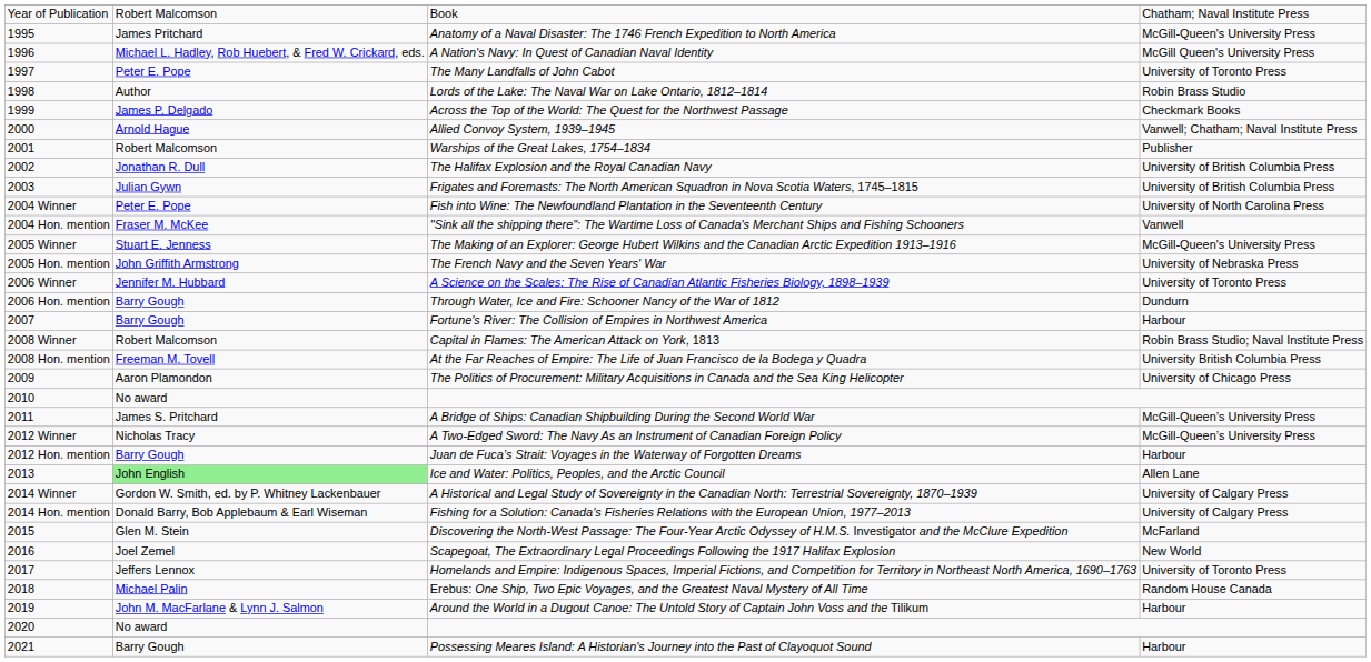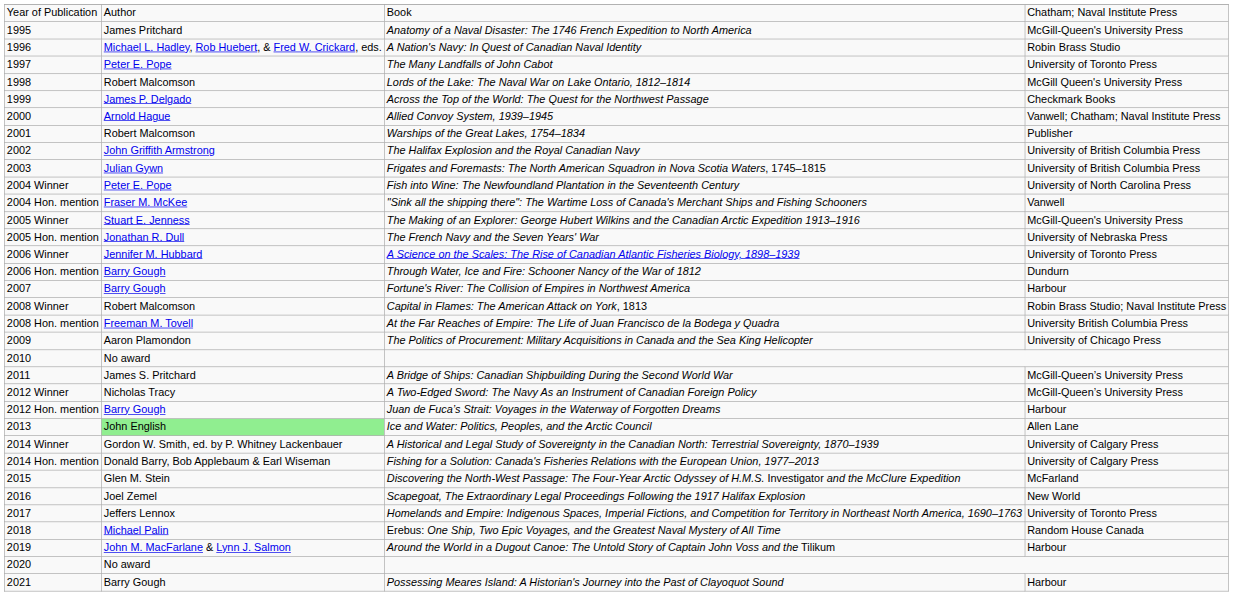 <table class="wikitable">
 <tr>
 </tr>
 <tr>
 <td>Year of Publication</td>
-<td>Robert Malcomson</td>
+<td>Author</td>
 <td>Book</td>
 <td>Chatham; Naval Institute Press</td>
 </tr>
 <tr>
 <td>1995</td>
 <td>James Pritchard</td>
 <td><em>Anatomy of a Naval Disaster: The 1746 French Expedition to North America</em></td>
 <td>McGill-Queen's University Press</td>
 </tr>
 <tr>
 <td>1996</td>
 <td><a href='#'>Michael L. Hadley</a>, <a href='#'>Rob Huebert</a>, & <a href='#'>Fred W. Crickard</a>, eds.</td>
 <td><em>A Nation's Navy: In Quest of Canadian Naval Identity</em></td>
-<td>McGill Queen's University Press</td>
+<td>Robin Brass Studio</td>
 </tr>
 <tr>
 <td>1997</td>
 <td><a href='#'>Peter E. Pope</a></td>
 <td><em>The Many Landfalls of John Cabot</em></td>
 <td>University of Toronto Press</td>
 </tr>
 <tr>
 <td>1998</td>
-<td>Author</td>
+<td>Robert Malcomson</td>
 <td><em>Lords of the Lake: The Naval War on Lake Ontario, 1812–1814</em></td>
-<td>Robin Brass Studio</td>
+<td>McGill Queen's University Press</td>
 </tr>
 <tr>
 <td>1999</td>
 <td><a href='#'>James P. Delgado</a></td>
 <td><em>Across the Top of the World: The Quest for the Northwest Passage</em></td>
 <td>Checkmark Books</td>
 </tr>
 <tr>
 <td>2000</td>
 <td><a href='#'>Arnold Hague</a></td>
 <td><em>Allied Convoy System, 1939–1945</em></td>
 <td>Vanwell; Chatham; Naval Institute Press</td>
 </tr>
 <tr>
 <td>2001</td>
 <td>Robert Malcomson</td>
 <td><em>Warships of the Great Lakes, 1754–1834</em></td>
 <td>Publisher</td>
 </tr>
 <tr>
 <td>2002</td>
-<td><a href='#'>Jonathan R. Dull</a></td>
+<td><a href='#'>John Griffith Armstrong</a></td>
 <td><em>The Halifax Explosion and the Royal Canadian Navy</em></td>
 <td>University of British Columbia Press</td>
 </tr>
 <tr>
 <td>2003</td>
 <td><a href='#'>Julian Gywn</a></td>
 <td><em>Frigates and Foremasts: The North American Squadron in Nova Scotia Waters</em>, 1745–1815</td>
 <td>University of British Columbia Press</td>
 </tr>
 <tr>
 <td>2004 Winner</td>
 <td><a href='#'>Peter E. Pope</a></td>
 <td><em>Fish into Wine: The Newfoundland Plantation in the Seventeenth Century</em></td>
 <td>University of North Carolina Press</td>
 </tr>
 <tr>
 <td>2004 Hon. mention</td>
 <td><a href='#'>Fraser M. McKee</a></td>
 <td><em>"Sink all the shipping there": The Wartime Loss of Canada's Merchant Ships and Fishing Schooners</em></td>
 <td>Vanwell</td>
 </tr>
 <tr>
 <td>2005 Winner</td>
 <td><a href='#'>Stuart E. Jenness</a></td>
 <td><em>The Making of an Explorer: George Hubert Wilkins and the Canadian Arctic Expedition 1913–1916</em></td>
 <td>McGill-Queen's University Press</td>
 </tr>
 <tr>
 <td>2005 Hon. mention</td>
-<td><a href='#'>John Griffith Armstrong</a></td>
+<td><a href='#'>Jonathan R. Dull</a></td>
 <td><em>The French Navy and the Seven Years' War</em></td>
 <td>University of Nebraska Press</td>
 </tr>
 <tr>
 <td>2006 Winner</td>
 <td><a href='#'>Jennifer M. Hubbard</a></td>
 <td><em><a href='#'>A Science on the Scales: The Rise of Canadian Atlantic Fisheries Biology, 1898–1939</a></em></td>
 <td>University of Toronto Press</td>
 </tr>
 <tr>
 <td>2006 Hon. mention</td>
 <td><a href='#'>Barry Gough</a></td>
 <td><em>Through Water, Ice and Fire: Schooner Nancy of the War of 1812</em></td>
 <td>Dundurn</td>
 </tr>
 <tr>
 <td>2007</td>
 <td><a href='#'>Barry Gough</a></td>
 <td><em>Fortune's River: The Collision of Empires in Northwest America</em></td>
 <td>Harbour</td>
 </tr>
 <tr>
 <td>2008 Winner</td>
 <td>Robert Malcomson</td>
 <td><em>Capital in Flames: The American Attack on York</em>, 1813</td>
 <td>Robin Brass Studio; Naval Institute Press</td>
 </tr>
 <tr>
 <td>2008 Hon. mention</td>
 <td><a href='#'>Freeman M. Tovell</a></td>
 <td><em>At the Far Reaches of Empire: The Life of Juan Francisco de la Bodega y Quadra</em></td>
 <td>University British Columbia Press</td>
 </tr>
 <tr>
 <td>2009</td>
 <td>Aaron Plamondon</td>
 <td><em>The Politics of Procurement: Military Acquisitions in Canada and the Sea King Helicopter</em></td>
 <td>University of Chicago Press</td>
 </tr>
 <tr>
 <td>2010</td>
 <td>No award</td>
 </tr>
 <tr>
 <td>2011</td>
 <td>James S. Pritchard</td>
 <td><em>A Bridge of Ships: Canadian Shipbuilding During the Second World War</em></td>
 <td>McGill-Queen’s University Press</td>
 </tr>
 <tr>
 <td>2012 Winner</td>
 <td>Nicholas Tracy</td>
 <td><em>A Two-Edged Sword: The Navy As an Instrument of Canadian Foreign Policy</em></td>
 <td>McGill-Queen’s University Press</td>
 </tr>
 <tr>
 <td>2012 Hon. mention</td>
 <td><a href='#'>Barry Gough</a></td>
 <td><em>Juan de Fuca’s Strait: Voyages in the Waterway of Forgotten Dreams</em></td>
 <td>Harbour</td>
 </tr>
 <tr>
 <td>2013</td>
 <td style="background: lightgreen;">John English</td>
 <td><em>Ice and Water: Politics, Peoples, and the Arctic Council</em></td>
 <td>Allen Lane</td>
 </tr>
 <tr>
 <td>2014 Winner</td>
 <td>Gordon W. Smith, ed. by P. Whitney Lackenbauer</td>
 <td><em>A Historical and Legal Study of Sovereignty in the Canadian North: Terrestrial Sovereignty, 1870–1939</em></td>
 <td>University of Calgary Press</td>
 </tr>
 <tr>
 <td>2014 Hon. mention</td>
 <td>Donald Barry, Bob Applebaum & Earl Wiseman</td>
 <td><em>Fishing for a Solution: Canada's Fisheries Relations with the European Union, 1977–2013</em></td>
 <td>University of Calgary Press</td>
 </tr>
 <tr>
 <td>2015</td>
 <td>Glen M. Stein</td>
 <td><em> Discovering the North-West Passage: The Four-Year Arctic Odyssey of H.M.S.</em> Investigator <em>and the McClure Expedition</em></td>
 <td>McFarland</td>
 </tr>
 <tr>
 <td>2016</td>
 <td>Joel Zemel</td>
 <td><em>Scapegoat, The Extraordinary Legal Proceedings Following the 1917 Halifax Explosion</em></td>
 <td>New World</td>
 </tr>
 <tr>
 <td>2017</td>
 <td>Jeffers Lennox</td>
 <td><em>Homelands and Empire: Indigenous Spaces, Imperial Fictions, and Competition for Territory in Northeast North America, 1690–1763</em></td>
 <td>University of Toronto Press</td>
 </tr>
 <tr>
 <td>2018</td>
 <td><a href='#'>Michael Palin</a></td>
 <td>Erebus: <em>One Ship, Two Epic Voyages, and the Greatest Naval Mystery of All Time</em></td>
 <td>Random House Canada</td>
 </tr>
 <tr>
 <td>2019</td>
 <td><a href='#'>John M. MacFarlane</a> & <a href='#'>Lynn J. Salmon</a></td>
 <td><em>Around the World in a Dugout Canoe: The Untold Story of Captain John Voss and the</em> Tilikum</td>
 <td>Harbour</td>
 </tr>
 <tr>
 <td>2020</td>
 <td>No award</td>
 </tr>
 <tr>
 <td>2021</td>
 <td>Barry Gough</td>
 <td><em>Possessing Meares Island: A Historian's Journey into the Past of Clayoquot Sound</em></td>
 <td>Harbour</td>
 </tr>
 </table>
